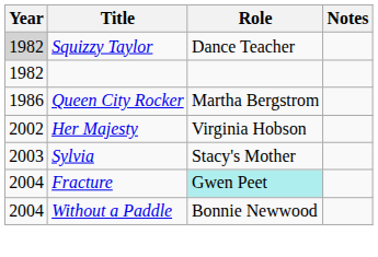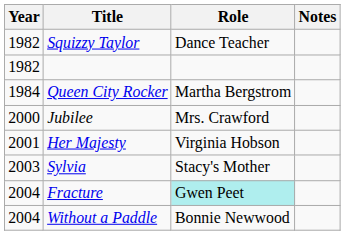 <table class="wikitable sortable">
 <tr>
 <th>Year</th>
 <th>Title</th>
 <th>Role</th>
 <th class="unsortable">Notes</th>
 </tr>
 <tr>
-<td style="background: lightgrey;">1982</td>
+<td>1982</td>
 <td><em><a href='#'>Squizzy Taylor</a></em></td>
 <td>Dance Teacher</td>
 <td></td>
 </tr>
 <tr>
 <td>1982</td>
 <td><em></em></td>
 <td></td>
 <td></td>
 </tr>
 <tr>
-<td>1986</td>
+<td>1984</td>
 <td><em><a href='#'>Queen City Rocker</a></em></td>
 <td>Martha Bergstrom</td>
 <td></td>
 </tr>
 <tr>
-<td>2002</td>
+<td>2000</td>
+<td><em>Jubilee</em></td>
+<td>Mrs. Crawford</td>
+<td></td>
+</tr>
+<tr>
+<td>2001</td>
 <td><em><a href='#'>Her Majesty</a></em></td>
 <td>Virginia Hobson</td>
 <td></td>
 </tr>
 <tr>
 <td>2003</td>
 <td><em><a href='#'>Sylvia</a></em></td>
 <td>Stacy's Mother</td>
 <td></td>
 </tr>
 <tr>
 <td>2004</td>
 <td><em><a href='#'>Fracture</a></em></td>
 <td style="background: paleturquoise;">Gwen Peet</td>
 <td></td>
 </tr>
 <tr>
 <td>2004</td>
 <td><em><a href='#'>Without a Paddle</a></em></td>
 <td>Bonnie Newwood</td>
 <td></td>
 </tr>
 </table>
